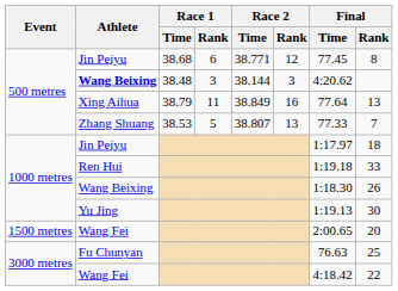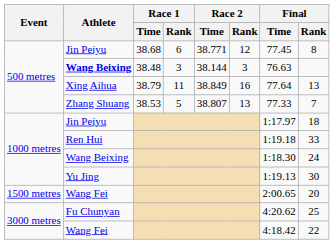 <table class="wikitable" style="font-size:90%;">
 <tr>
 <th rowspan=2>Event</th>
 <th rowspan=2>Athlete</th>
 <th colspan=2>Race 1</th>
 <th colspan=2>Race 2</th>
 <th colspan=2>Final</th>
 </tr>
 <tr>
 <th>Time</th>
 <th>Rank</th>
 <th>Time</th>
 <th>Rank</th>
 <th>Time</th>
 <th>Rank</th>
 </tr>
 <tr>
 <td rowspan=4><a href='#'>500 metres</a></td>
 <td><a href='#'>Jin Peiyu</a></td>
 <td align=center>38.68</td>
 <td align=center>6</td>
 <td align=center>38.771</td>
 <td align=center>12</td>
 <td align=center>77.45</td>
 <td align=center>8</td>
 </tr>
 <tr>
 <td><strong><a href='#'>Wang Beixing</a></strong></td>
 <td align=center>38.48</td>
 <td align=center>3</td>
 <td align=center>38.144</td>
 <td align=center>3</td>
-<td align=center>4:20.62</td>
+<td align=center>76.63</td>
 <td align=center></td>
 </tr>
 <tr>
 <td><a href='#'>Xing Aihua</a></td>
 <td align=center>38.79</td>
 <td align=center>11</td>
 <td align=center>38.849</td>
 <td align=center>16</td>
 <td align=center>77.64</td>
 <td align=center>13</td>
 </tr>
 <tr>
 <td><a href='#'>Zhang Shuang</a></td>
 <td align=center>38.53</td>
 <td align=center>5</td>
 <td align=center>38.807</td>
 <td align=center>13</td>
 <td align=center>77.33</td>
 <td align=center>7</td>
 </tr>
 <tr>
 <td rowspan=4><a href='#'>1000 metres</a></td>
 <td><a href='#'>Jin Peiyu</a></td>
 <td colspan="4" style="background:wheat;"></td>
 <td align=center>1:17.97</td>
 <td align=center>18</td>
 </tr>
 <tr>
 <td><a href='#'>Ren Hui</a></td>
 <td colspan="4" style="background:wheat;"></td>
 <td align=center>1:19.18</td>
 <td align=center>33</td>
 </tr>
 <tr>
 <td><a href='#'>Wang Beixing</a></td>
 <td colspan="4" style="background:wheat;"></td>
 <td align=center>1:18.30</td>
-<td align=center>26</td>
+<td align=center>24</td>
 </tr>
 <tr>
 <td><a href='#'>Yu Jing</a></td>
 <td colspan="4" style="background:wheat;"></td>
 <td align=center>1:19.13</td>
 <td align=center>30</td>
 </tr>
 <tr>
 <td><a href='#'>1500 metres</a></td>
 <td><a href='#'>Wang Fei</a></td>
 <td colspan="4" style="background:wheat;"></td>
 <td align=center>2:00.65</td>
 <td align=center>20</td>
 </tr>
 <tr>
 <td rowspan=2><a href='#'>3000 metres</a></td>
 <td><a href='#'>Fu Chunyan</a></td>
 <td colspan="4" style="background:wheat;"></td>
-<td align=center>76.63</td>
+<td align=center>4:20.62</td>
 <td align=center>25</td>
 </tr>
 <tr>
 <td><a href='#'>Wang Fei</a></td>
 <td colspan="4" style="background:wheat;"></td>
 <td align=center>4:18.42</td>
 <td align=center>22</td>
 </tr>
 </table>
